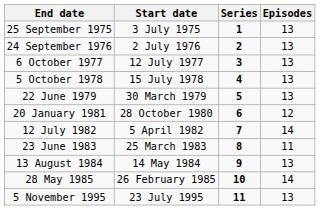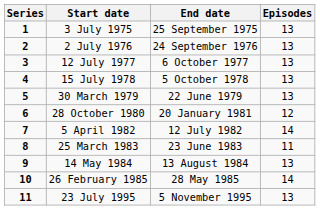 <table class="wikitable" style="text-align:center;">
 <tr>
+<th>Series</th>
+<th>Start date</th>
 <th>End date</th>
-<th>Start date</th>
-<th>Series</th>
 <th>Episodes</th>
 </tr>
 <tr>
+<td><strong>1</strong></td>
+<td>3 July 1975</td>
 <td>25 September 1975</td>
-<td>3 July 1975</td>
-<td><strong>1</strong></td>
 <td>13</td>
 </tr>
 <tr>
+<td><strong>2</strong></td>
+<td>2 July 1976</td>
 <td>24 September 1976</td>
-<td>2 July 1976</td>
-<td><strong>2</strong></td>
 <td>13</td>
 </tr>
 <tr>
+<td><strong>3</strong></td>
+<td>12 July 1977</td>
 <td>6 October 1977</td>
-<td>12 July 1977</td>
-<td><strong>3</strong></td>
 <td>13</td>
 </tr>
 <tr>
+<td><strong>4</strong></td>
+<td>15 July 1978</td>
 <td>5 October 1978</td>
-<td>15 July 1978</td>
-<td><strong>4</strong></td>
 <td>13</td>
 </tr>
 <tr>
+<td><strong>5</strong></td>
+<td>30 March 1979</td>
 <td>22 June 1979</td>
-<td>30 March 1979</td>
-<td><strong>5</strong></td>
 <td>13</td>
 </tr>
 <tr>
+<td><strong>6</strong></td>
+<td>28 October 1980</td>
 <td>20 January 1981</td>
-<td>28 October 1980</td>
-<td><strong>6</strong></td>
 <td>12</td>
 </tr>
 <tr>
+<td><strong>7</strong></td>
+<td>5 April 1982</td>
 <td>12 July 1982</td>
-<td>5 April 1982</td>
-<td><strong>7</strong></td>
 <td>14</td>
 </tr>
 <tr>
+<td><strong>8</strong></td>
+<td>25 March 1983</td>
 <td>23 June 1983</td>
-<td>25 March 1983</td>
-<td><strong>8</strong></td>
 <td>11</td>
 </tr>
 <tr>
+<td><strong>9</strong></td>
+<td>14 May 1984</td>
 <td>13 August 1984</td>
-<td>14 May 1984</td>
-<td><strong>9</strong></td>
 <td>13</td>
 </tr>
 <tr>
+<td><strong>10</strong></td>
+<td>26 February 1985</td>
 <td>28 May 1985</td>
-<td>26 February 1985</td>
-<td><strong>10</strong></td>
 <td>14</td>
 </tr>
 <tr>
+<td><strong>11</strong></td>
+<td>23 July 1995</td>
 <td>5 November 1995</td>
-<td>23 July 1995</td>
-<td><strong>11</strong></td>
 <td>13</td>
 </tr>
 </table>
